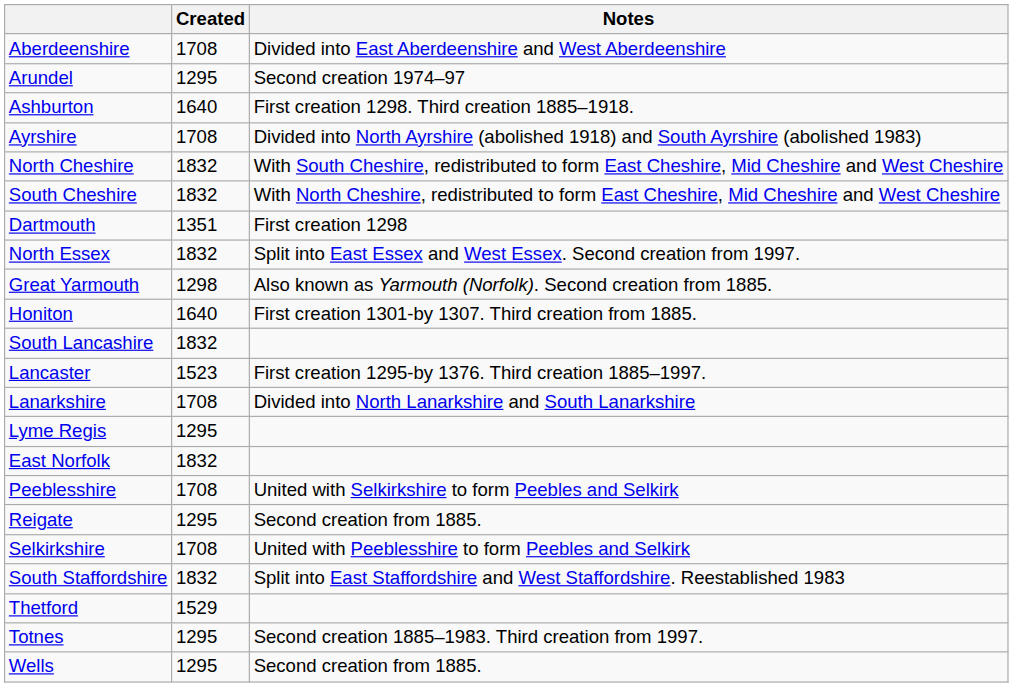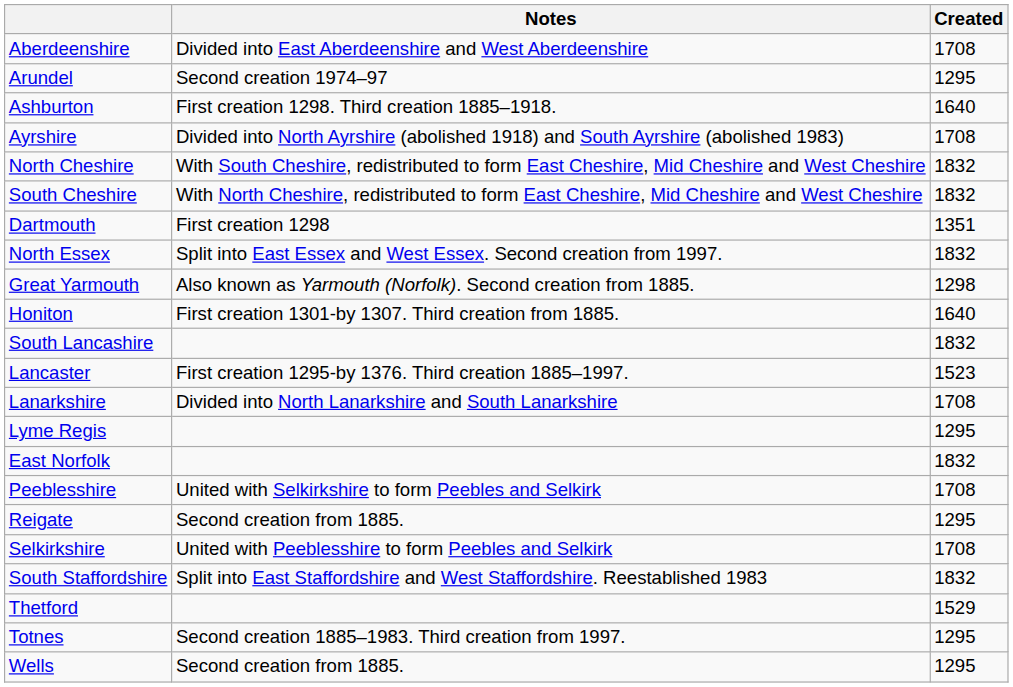 <table class="wikitable">
 <tr>
 <th></th>
+<th>Notes</th>
 <th>Created</th>
-<th>Notes</th>
 </tr>
 <tr>
 <td><a href='#'>Aberdeenshire</a></td>
+<td>Divided into <a href='#'>East Aberdeenshire</a> and <a href='#'>West Aberdeenshire</a></td>
 <td>1708</td>
-<td>Divided into <a href='#'>East Aberdeenshire</a> and <a href='#'>West Aberdeenshire</a></td>
 </tr>
 <tr>
 <td><a href='#'>Arundel</a></td>
+<td>Second creation 1974–97</td>
 <td>1295</td>
-<td>Second creation 1974–97</td>
 </tr>
 <tr>
 <td><a href='#'>Ashburton</a></td>
+<td>First creation 1298. Third creation 1885–1918.</td>
 <td>1640</td>
-<td>First creation 1298. Third creation 1885–1918.</td>
 </tr>
 <tr>
 <td><a href='#'>Ayrshire</a></td>
+<td>Divided into <a href='#'>North Ayrshire</a> (abolished 1918) and <a href='#'>South Ayrshire</a> (abolished 1983)</td>
 <td>1708</td>
-<td>Divided into <a href='#'>North Ayrshire</a> (abolished 1918) and <a href='#'>South Ayrshire</a> (abolished 1983)</td>
 </tr>
 <tr>
 <td><a href='#'>North Cheshire</a></td>
+<td>With <a href='#'>South Cheshire</a>, redistributed to form <a href='#'>East Cheshire</a>, <a href='#'>Mid Cheshire</a> and <a href='#'>West Cheshire</a></td>
 <td>1832</td>
-<td>With <a href='#'>South Cheshire</a>, redistributed to form <a href='#'>East Cheshire</a>, <a href='#'>Mid Cheshire</a> and <a href='#'>West Cheshire</a></td>
 </tr>
 <tr>
 <td><a href='#'>South Cheshire</a></td>
+<td>With <a href='#'>North Cheshire</a>, redistributed to form <a href='#'>East Cheshire</a>, <a href='#'>Mid Cheshire</a> and <a href='#'>West Cheshire</a></td>
 <td>1832</td>
-<td>With <a href='#'>North Cheshire</a>, redistributed to form <a href='#'>East Cheshire</a>, <a href='#'>Mid Cheshire</a> and <a href='#'>West Cheshire</a></td>
 </tr>
 <tr>
 <td><a href='#'>Dartmouth</a></td>
+<td>First creation 1298</td>
 <td>1351</td>
-<td>First creation 1298</td>
 </tr>
 <tr>
 <td><a href='#'>North Essex</a></td>
+<td>Split into <a href='#'>East Essex</a> and <a href='#'>West Essex</a>. Second creation from 1997.</td>
 <td>1832</td>
-<td>Split into <a href='#'>East Essex</a> and <a href='#'>West Essex</a>. Second creation from 1997.</td>
 </tr>
 <tr>
 <td><a href='#'>Great Yarmouth</a></td>
+<td>Also known as <em>Yarmouth (Norfolk)</em>. Second creation from 1885.</td>
 <td>1298</td>
-<td>Also known as <em>Yarmouth (Norfolk)</em>. Second creation from 1885.</td>
 </tr>
 <tr>
 <td><a href='#'>Honiton</a></td>
+<td>First creation 1301-by 1307. Third creation from 1885.</td>
 <td>1640</td>
-<td>First creation 1301-by 1307. Third creation from 1885.</td>
 </tr>
 <tr>
 <td><a href='#'>South Lancashire</a></td>
+<td></td>
 <td>1832</td>
-<td></td>
 </tr>
 <tr>
 <td><a href='#'>Lancaster</a></td>
+<td>First creation 1295-by 1376. Third creation 1885–1997.</td>
 <td>1523</td>
-<td>First creation 1295-by 1376. Third creation 1885–1997.</td>
 </tr>
 <tr>
 <td><a href='#'>Lanarkshire</a></td>
+<td>Divided into <a href='#'>North Lanarkshire</a> and <a href='#'>South Lanarkshire</a></td>
 <td>1708</td>
-<td>Divided into <a href='#'>North Lanarkshire</a> and <a href='#'>South Lanarkshire</a></td>
 </tr>
 <tr>
 <td><a href='#'>Lyme Regis</a></td>
+<td></td>
 <td>1295</td>
-<td></td>
 </tr>
 <tr>
 <td><a href='#'>East Norfolk</a></td>
+<td></td>
 <td>1832</td>
-<td></td>
 </tr>
 <tr>
 <td><a href='#'>Peeblesshire</a></td>
+<td>United with <a href='#'>Selkirkshire</a> to form <a href='#'>Peebles and Selkirk</a></td>
 <td>1708</td>
-<td>United with <a href='#'>Selkirkshire</a> to form <a href='#'>Peebles and Selkirk</a></td>
 </tr>
 <tr>
 <td><a href='#'>Reigate</a></td>
+<td>Second creation from 1885.</td>
 <td>1295</td>
-<td>Second creation from 1885.</td>
 </tr>
 <tr>
 <td><a href='#'>Selkirkshire</a></td>
+<td>United with <a href='#'>Peeblesshire</a> to form <a href='#'>Peebles and Selkirk</a></td>
 <td>1708</td>
-<td>United with <a href='#'>Peeblesshire</a> to form <a href='#'>Peebles and Selkirk</a></td>
 </tr>
 <tr>
 <td><a href='#'>South Staffordshire</a></td>
+<td>Split into <a href='#'>East Staffordshire</a> and <a href='#'>West Staffordshire</a>. Reestablished 1983</td>
 <td>1832</td>
-<td>Split into <a href='#'>East Staffordshire</a> and <a href='#'>West Staffordshire</a>. Reestablished 1983</td>
 </tr>
 <tr>
 <td><a href='#'>Thetford</a></td>
+<td></td>
 <td>1529</td>
-<td></td>
 </tr>
 <tr>
 <td><a href='#'>Totnes</a></td>
+<td>Second creation 1885–1983. Third creation from 1997.</td>
 <td>1295</td>
-<td>Second creation 1885–1983. Third creation from 1997.</td>
 </tr>
 <tr>
 <td><a href='#'>Wells</a></td>
+<td>Second creation from 1885.</td>
 <td>1295</td>
-<td>Second creation from 1885.</td>
 </tr>
 </table>
